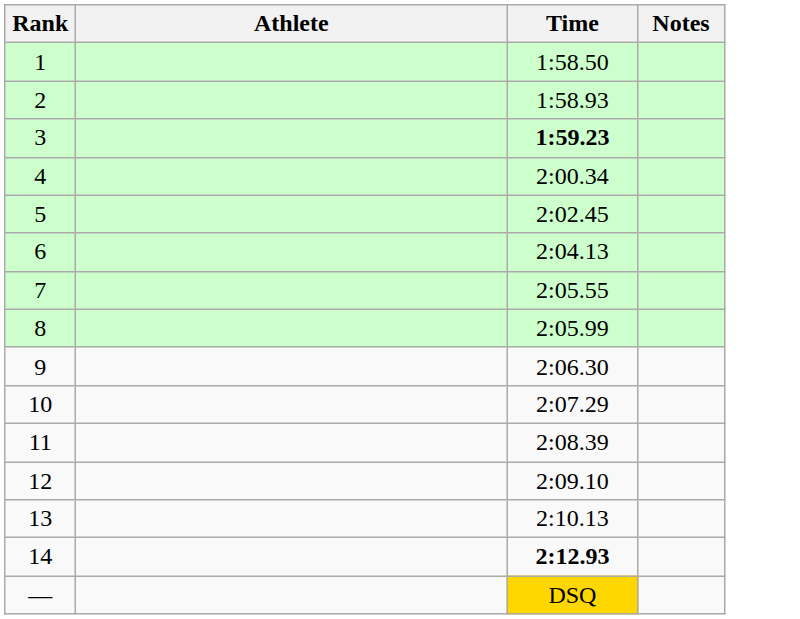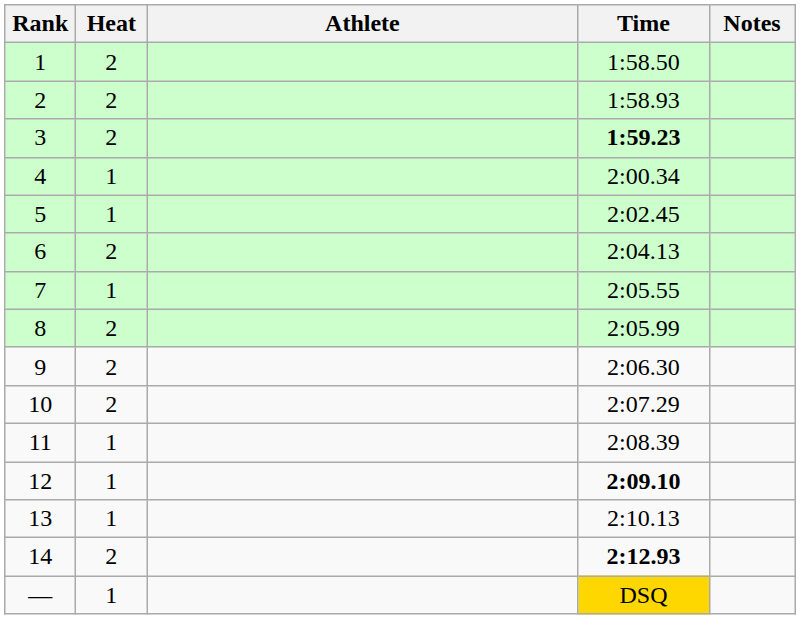 <table class="wikitable" style="text-align:center">
 <tr>
 <th width=40>Rank</th>
+<th width=40>Heat</th>
 <th width=280>Athlete</th>
 <th width=80>Time</th>
 <th width=50>Notes</th>
 </tr>
 <tr bgcolor=ccffcc>
 <td>1</td>
+<td>2</td>
 <td align=left></td>
 <td>1:58.50</td>
 <td></td>
 </tr>
 <tr bgcolor=ccffcc>
+<td>2</td>
 <td>2</td>
 <td align=left></td>
 <td>1:58.93</td>
 <td></td>
 </tr>
 <tr bgcolor=ccffcc>
 <td>3</td>
+<td>2</td>
 <td align=left></td>
 <td><strong>1:59.23</strong></td>
 <td></td>
 </tr>
 <tr bgcolor=ccffcc>
 <td>4</td>
+<td>1</td>
 <td align=left></td>
 <td>2:00.34</td>
 <td></td>
 </tr>
 <tr bgcolor=ccffcc>
 <td>5</td>
+<td>1</td>
 <td align=left></td>
 <td>2:02.45</td>
 <td></td>
 </tr>
 <tr bgcolor=ccffcc>
 <td>6</td>
+<td>2</td>
 <td align=left></td>
 <td>2:04.13</td>
 <td></td>
 </tr>
 <tr bgcolor=ccffcc>
 <td>7</td>
+<td>1</td>
 <td align=left></td>
 <td>2:05.55</td>
 <td></td>
 </tr>
 <tr bgcolor=ccffcc>
 <td>8</td>
+<td>2</td>
 <td align=left></td>
 <td>2:05.99</td>
 <td></td>
 </tr>
 <tr>
 <td>9</td>
+<td>2</td>
 <td align=left></td>
 <td>2:06.30</td>
 <td></td>
 </tr>
 <tr>
 <td>10</td>
+<td>2</td>
 <td align=left></td>
 <td>2:07.29</td>
 <td></td>
 </tr>
 <tr>
 <td>11</td>
+<td>1</td>
 <td align=left></td>
 <td>2:08.39</td>
 <td></td>
 </tr>
 <tr>
 <td>12</td>
+<td>1</td>
 <td align=left></td>
-<td>2:09.10</td>
+<td><strong>2:09.10</strong></td>
 <td></td>
 </tr>
 <tr>
 <td>13</td>
+<td>1</td>
 <td align=left></td>
 <td>2:10.13</td>
 <td></td>
 </tr>
 <tr>
 <td>14</td>
+<td>2</td>
 <td align=left></td>
 <td><strong>2:12.93</strong></td>
 <td></td>
 </tr>
 <tr>
 <td>—</td>
+<td>1</td>
 <td align=left></td>
 <td style="background: gold;">DSQ</td>
 <td></td>
 </tr>
 </table>
